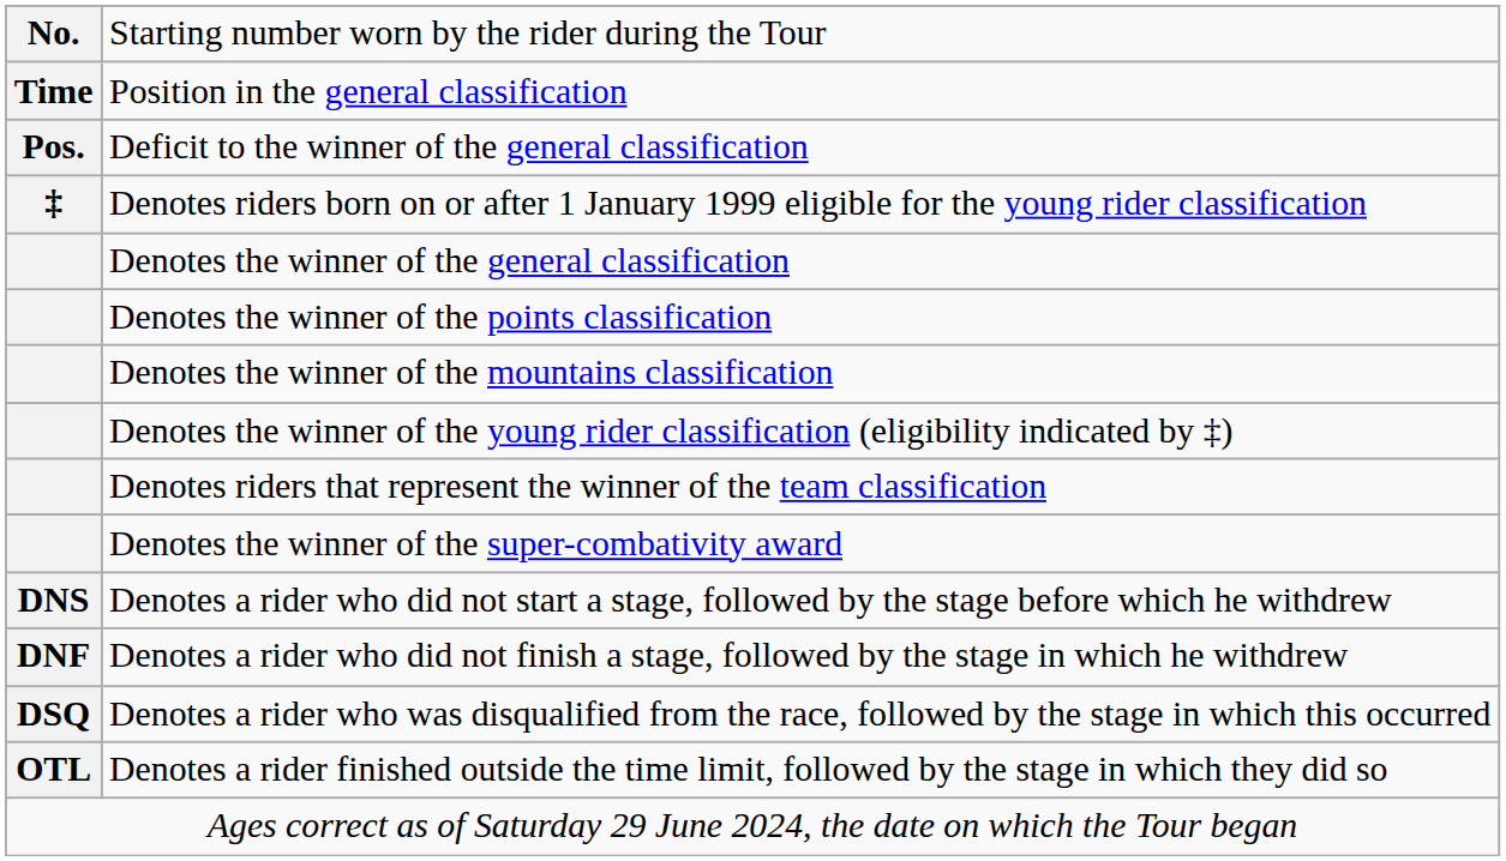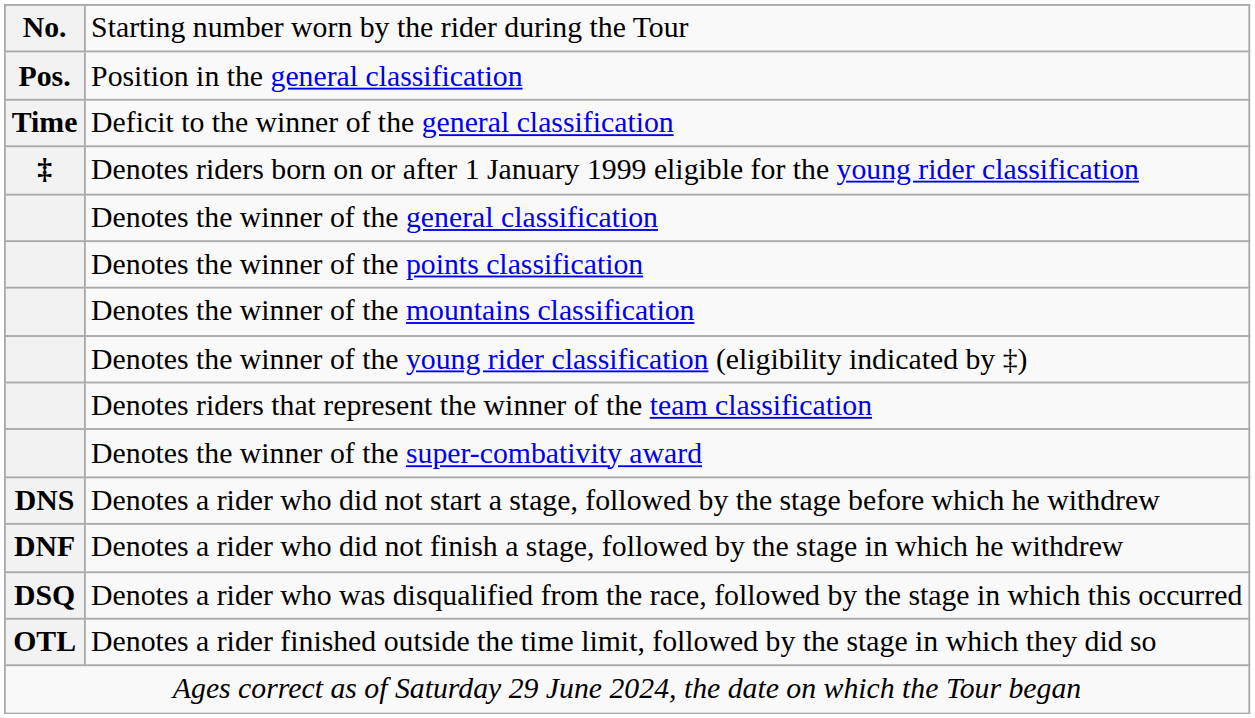 <table class="wikitable">
 <tr>
 <th scope="row" style="text-align:center;">No.</th>
 <td>Starting number worn by the rider during the Tour</td>
 </tr>
 <tr>
-<th scope="row" style="text-align:center;">Time</th>
+<th scope="row" style="text-align:center;">Pos.</th>
 <td>Position in the <a href='#'>general classification</a></td>
 </tr>
 <tr>
-<th scope="row" style="text-align:center;">Pos.</th>
+<th scope="row" style="text-align:center;">Time</th>
 <td>Deficit to the winner of the <a href='#'>general classification</a></td>
 </tr>
 <tr>
 <th scope="row" style="text-align:center;">‡</th>
 <td>Denotes riders born on or after 1 January 1999 eligible for the <a href='#'>young rider classification</a></td>
 </tr>
 <tr>
 <th scope="row" style="text-align:center;"></th>
 <td>Denotes the winner of the <a href='#'>general classification</a></td>
 </tr>
 <tr>
 <th scope="row" style="text-align:center;"></th>
 <td>Denotes the winner of the <a href='#'>points classification</a></td>
 </tr>
 <tr>
 <th scope="row" style="text-align:center;"></th>
 <td>Denotes the winner of the <a href='#'>mountains classification</a></td>
 </tr>
 <tr>
 <th scope="row" style="text-align:center;"></th>
 <td>Denotes the winner of the <a href='#'>young rider classification</a> (eligibility indicated by ‡)</td>
 </tr>
 <tr>
 <th scope="row" style="text-align:center;"></th>
 <td>Denotes riders that represent the winner of the <a href='#'>team classification</a></td>
 </tr>
 <tr>
 <th scope="row" style="text-align:center;"></th>
 <td>Denotes the winner of the <a href='#'>super-combativity award</a></td>
 </tr>
 <tr>
 <th scope="row" style="text-align:center;">DNS</th>
 <td>Denotes a rider who did not start a stage, followed by the stage before which he withdrew</td>
 </tr>
 <tr>
 <th scope="row" style="text-align:center;">DNF</th>
 <td>Denotes a rider who did not finish a stage, followed by the stage in which he withdrew</td>
 </tr>
 <tr>
 <th scope="row" style="text-align:center;">DSQ</th>
 <td>Denotes a rider who was disqualified from the race, followed by the stage in which this occurred</td>
 </tr>
 <tr>
 <th scope="row" style="text-align:center;">OTL</th>
 <td>Denotes a rider finished outside the time limit, followed by the stage in which they did so</td>
 </tr>
 <tr>
 <td style="text-align:center;" colspan="2"><em>Ages correct as of Saturday 29 June 2024, the date on which the Tour began</em></td>
 </tr>
 </table>
